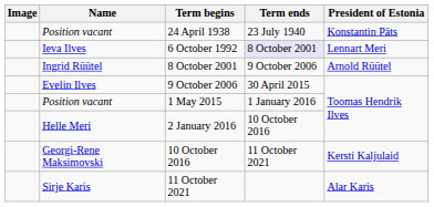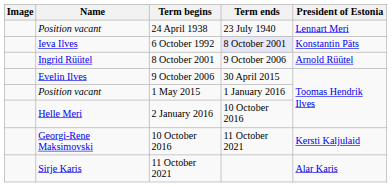 <table class="wikitable">
 <tr>
 <th>Image</th>
 <th>Name</th>
 <th>Term begins</th>
 <th>Term ends</th>
 <th>President of Estonia</th>
 </tr>
 <tr>
 <td></td>
 <td><em>Position vacant</em></td>
 <td>24 April 1938</td>
 <td>23 July 1940</td>
-<td><a href='#'>Konstantin Päts</a></td>
+<td><a href='#'>Lennart Meri</a></td>
 </tr>
 <tr>
 <td></td>
 <td><a href='#'>Ieva Ilves</a></td>
 <td>6 October 1992</td>
 <td style="background: lavender;">8 October 2001</td>
-<td><a href='#'>Lennart Meri</a></td>
+<td><a href='#'>Konstantin Päts</a></td>
 </tr>
 <tr>
 <td></td>
 <td><a href='#'>Ingrid Rüütel</a></td>
 <td>8 October 2001</td>
 <td>9 October 2006</td>
 <td><a href='#'>Arnold Rüütel</a></td>
 </tr>
 <tr>
 <td></td>
 <td><a href='#'>Evelin Ilves</a></td>
 <td>9 October 2006</td>
 <td>30 April 2015</td>
 <td rowspan="3"><a href='#'>Toomas Hendrik Ilves</a></td>
 </tr>
 <tr>
 <td></td>
 <td><em>Position vacant</em></td>
 <td>1 May 2015</td>
 <td>1 January 2016</td>
 </tr>
 <tr>
 <td></td>
 <td><a href='#'>Helle Meri</a></td>
 <td>2 January 2016</td>
 <td>10 October 2016</td>
 </tr>
 <tr>
 <td></td>
 <td><a href='#'>Georgi-Rene Maksimovski</a></td>
 <td>10 October 2016</td>
 <td>11 October 2021</td>
 <td><a href='#'>Kersti Kaljulaid</a></td>
 </tr>
 <tr>
 <td></td>
 <td><a href='#'>Sirje Karis</a></td>
 <td>11 October 2021</td>
 <td></td>
 <td><a href='#'>Alar Karis</a></td>
 </tr>
 </table>
